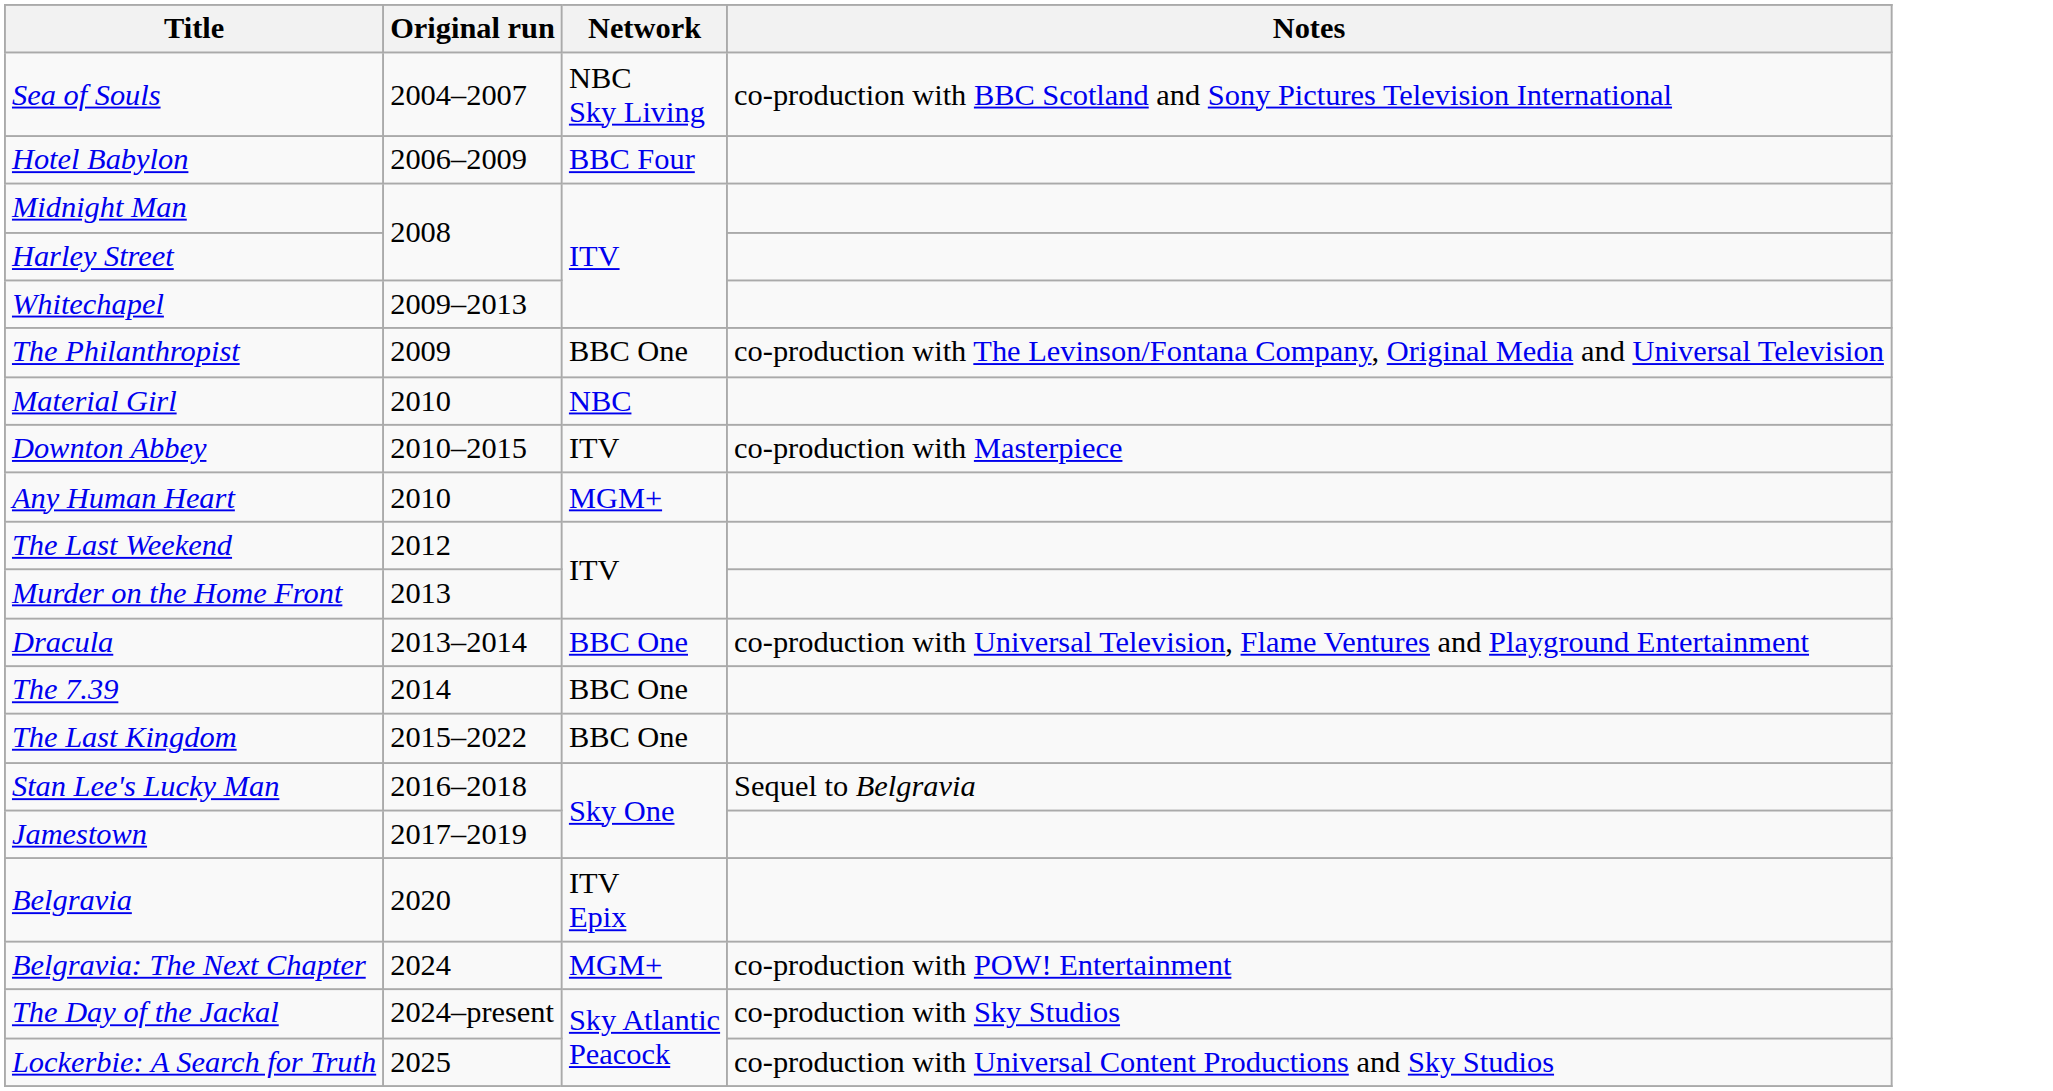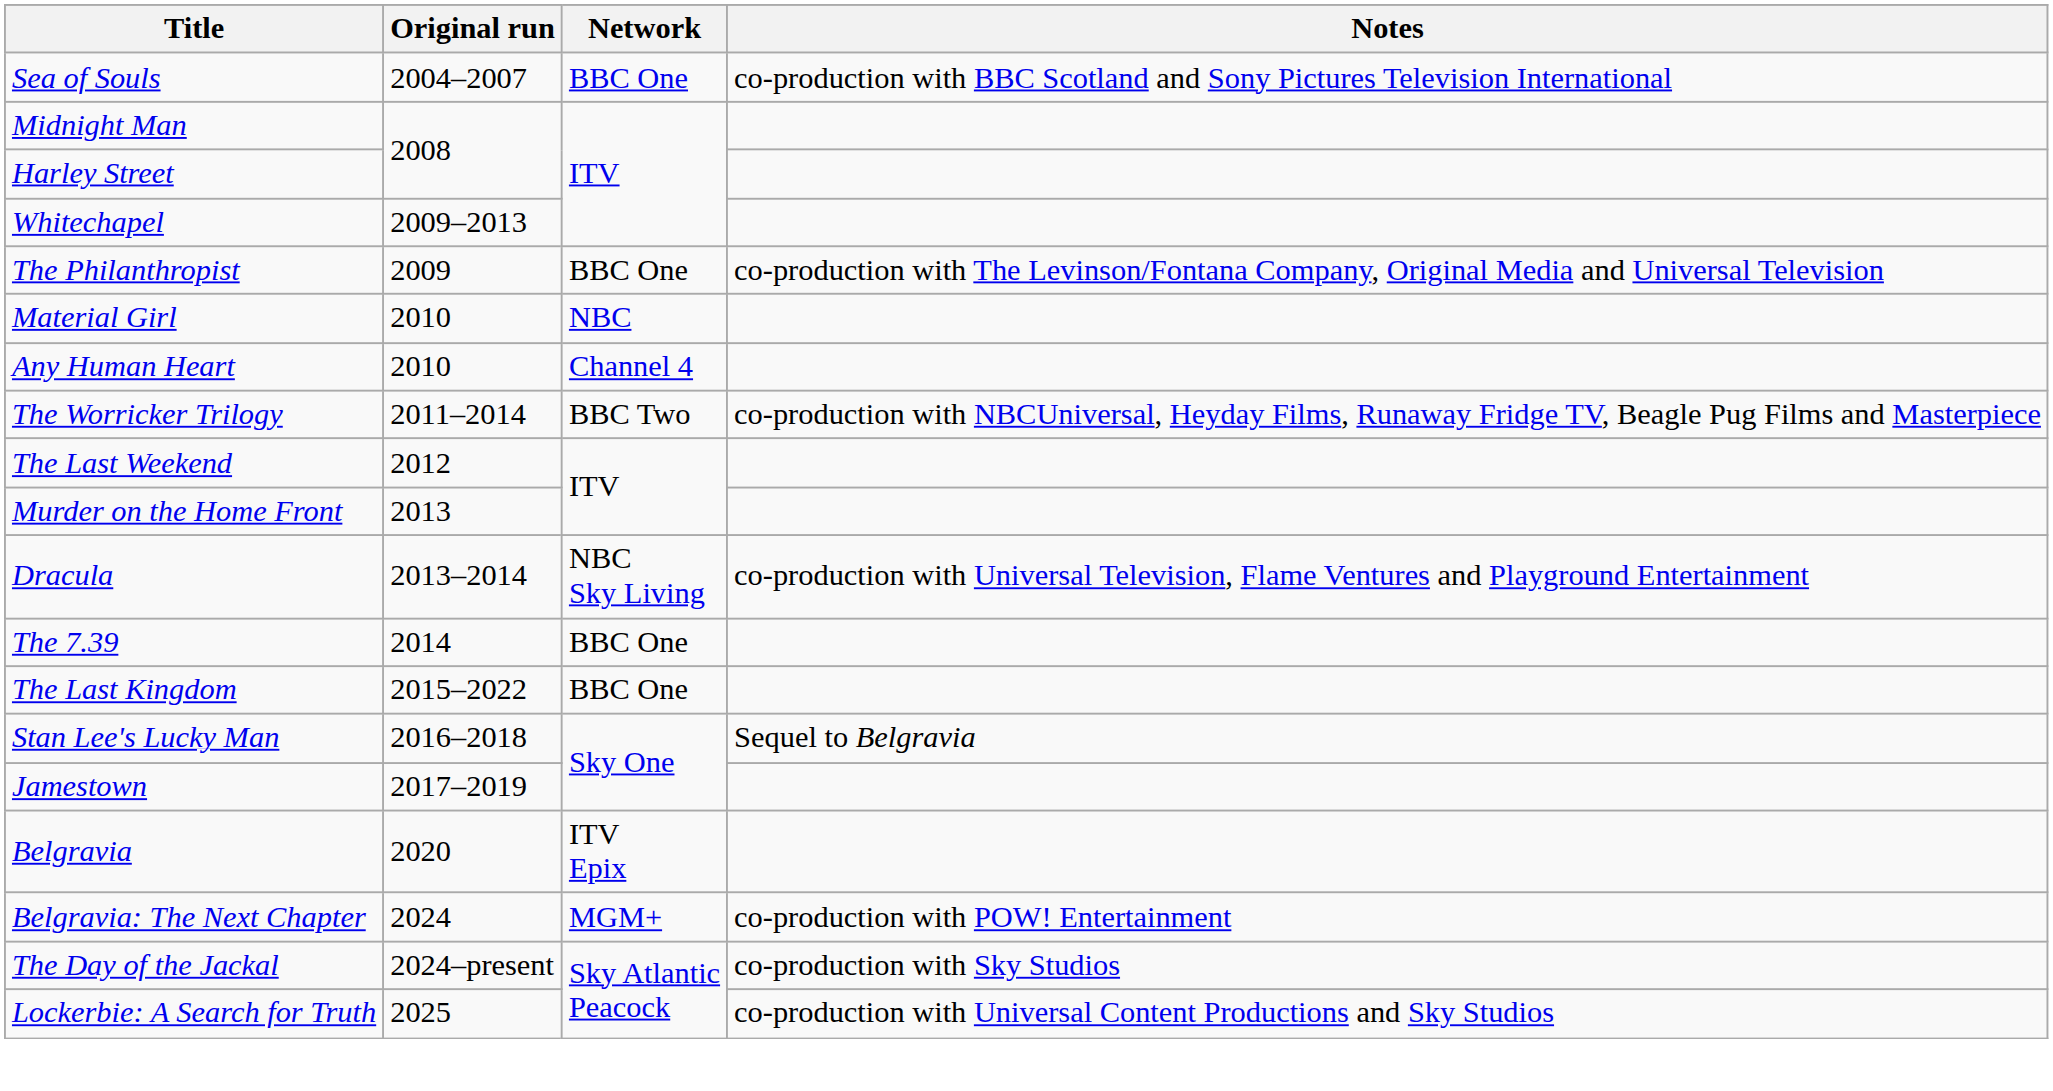 <table class="wikitable sortable">
 <tr>
 <th>Title</th>
 <th>Original run</th>
 <th>Network</th>
 <th>Notes</th>
 </tr>
 <tr>
 <td><em><a href='#'>Sea of Souls</a></em></td>
 <td>2004–2007</td>
-<td>NBC<br><a href='#'>Sky Living</a></td>
+<td><a href='#'>BBC One</a></td>
 <td>co-production with <a href='#'>BBC Scotland</a> and <a href='#'>Sony Pictures Television International</a></td>
-</tr>
-<tr>
-<td><em><a href='#'>Hotel Babylon</a></em></td>
-<td>2006–2009</td>
-<td><a href='#'>BBC Four</a></td>
-<td></td>
 </tr>
 <tr>
 <td><em><a href='#'>Midnight Man</a></em></td>
 <td rowspan="2">2008</td>
 <td rowspan="3"><a href='#'>ITV</a></td>
 </tr>
 <tr>
 <td><em><a href='#'>Harley Street</a></em></td>
 <td></td>
 </tr>
 <tr>
 <td><em><a href='#'>Whitechapel</a></em></td>
 <td>2009–2013</td>
 <td></td>
 </tr>
 <tr>
 <td><em><a href='#'>The Philanthropist</a></em></td>
 <td>2009</td>
 <td>BBC One</td>
 <td>co-production with <a href='#'>The Levinson/Fontana Company</a>, <a href='#'>Original Media</a> and <a href='#'>Universal Television</a></td>
 </tr>
 <tr>
 <td><em><a href='#'>Material Girl</a></em></td>
 <td>2010</td>
 <td><a href='#'>NBC</a></td>
 <td></td>
 </tr>
 <tr>
-<td><em><a href='#'>Downton Abbey</a></em></td>
-<td>2010–2015</td>
-<td>ITV</td>
-<td>co-production with <a href='#'>Masterpiece</a></td>
+<td><em><a href='#'>Any Human Heart</a></em></td>
+<td>2010</td>
+<td><a href='#'>Channel 4</a></td>
+<td></td>
 </tr>
 <tr>
-<td><em><a href='#'>Any Human Heart</a></em></td>
-<td>2010</td>
-<td><a href='#'>MGM+</a></td>
-<td></td>
+<td><em><a href='#'>The Worricker Trilogy</a></em></td>
+<td>2011–2014</td>
+<td>BBC Two</td>
+<td>co-production with <a href='#'>NBCUniversal</a>, <a href='#'>Heyday Films</a>, <a href='#'>Runaway Fridge TV</a>, Beagle Pug Films and <a href='#'>Masterpiece</a></td>
 </tr>
 <tr>
 <td><em><a href='#'>The Last Weekend</a></em></td>
 <td>2012</td>
 <td rowspan="2">ITV</td>
 <td></td>
 </tr>
 <tr>
 <td><em><a href='#'>Murder on the Home Front</a></em></td>
 <td>2013</td>
 <td></td>
 </tr>
 <tr>
 <td><em><a href='#'>Dracula</a></em></td>
 <td>2013–2014</td>
-<td><a href='#'>BBC One</a></td>
+<td>NBC<br><a href='#'>Sky Living</a></td>
 <td>co-production with <a href='#'>Universal Television</a>, <a href='#'>Flame Ventures</a> and <a href='#'>Playground Entertainment</a></td>
 </tr>
 <tr>
 <td><em><a href='#'>The 7.39</a></em></td>
 <td>2014</td>
 <td>BBC One</td>
 <td></td>
 </tr>
 <tr>
 <td><em><a href='#'>The Last Kingdom</a></em></td>
 <td>2015–2022</td>
 <td>BBC One</td>
 <td></td>
 </tr>
 <tr>
 <td><em><a href='#'>Stan Lee's Lucky Man</a></em></td>
 <td>2016–2018</td>
 <td rowspan="2"><a href='#'>Sky One</a></td>
 <td>Sequel to <em>Belgravia</em></td>
 </tr>
 <tr>
 <td><em><a href='#'>Jamestown</a></em></td>
 <td>2017–2019</td>
 <td></td>
 </tr>
 <tr>
 <td><em><a href='#'>Belgravia</a></em></td>
 <td>2020</td>
 <td>ITV<br><a href='#'>Epix</a></td>
 <td></td>
 </tr>
 <tr>
 <td><em><a href='#'>Belgravia: The Next Chapter</a></em></td>
 <td>2024</td>
 <td><a href='#'>MGM+</a></td>
 <td>co-production with <a href='#'>POW! Entertainment</a></td>
 </tr>
 <tr>
 <td><em><a href='#'>The Day of the Jackal</a></em></td>
 <td>2024–present</td>
 <td rowspan="2"><a href='#'>Sky Atlantic</a><br><a href='#'>Peacock</a></td>
 <td>co-production with <a href='#'>Sky Studios</a></td>
 </tr>
 <tr>
 <td><em><a href='#'>Lockerbie: A Search for Truth</a></em></td>
 <td>2025</td>
 <td>co-production with <a href='#'>Universal Content Productions</a> and <a href='#'>Sky Studios</a></td>
 </tr>
 </table>
